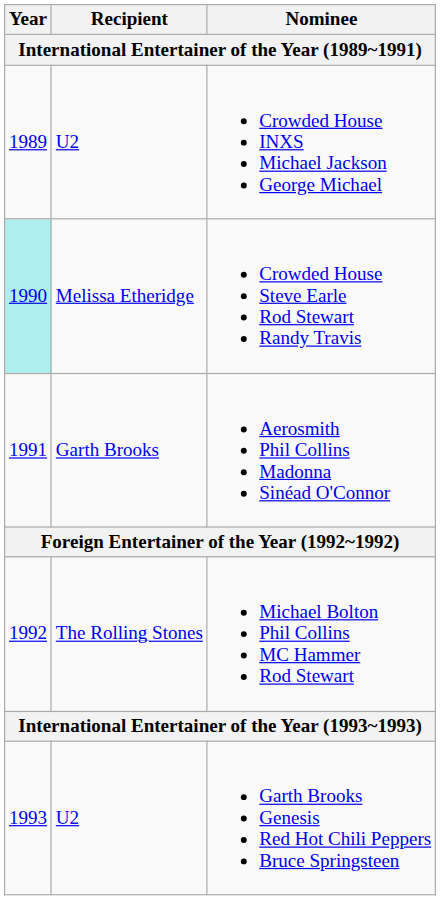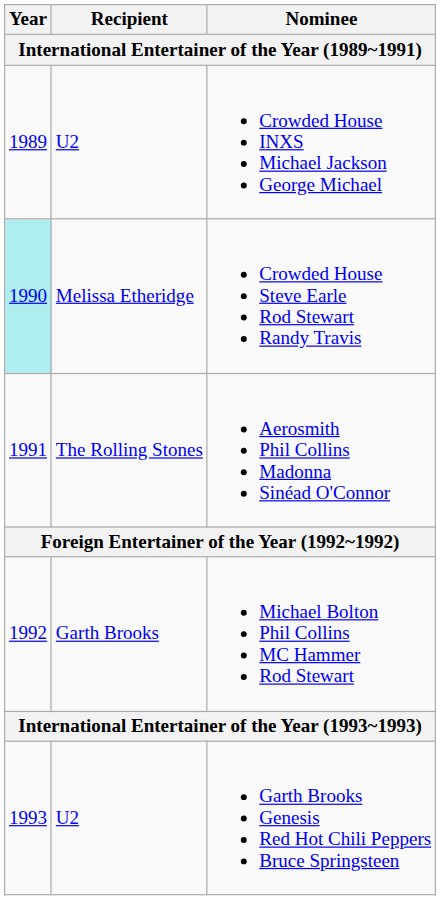 <table class="wikitable">
 <tr>
 <th>Year</th>
 <th>Recipient</th>
 <th>Nominee</th>
 </tr>
 <tr>
 <th colspan="3">International Entertainer of the Year (1989~1991)</th>
 </tr>
 <tr>
 <td><a href='#'>1989</a></td>
 <td><a href='#'>U2</a></td>
 <td><br><ul><li><a href='#'>Crowded House</a></li><li><a href='#'>INXS</a></li><li><a href='#'>Michael Jackson</a></li><li><a href='#'>George Michael</a></li></ul></td>
 </tr>
 <tr>
 <td style="background: paleturquoise;"><a href='#'>1990</a></td>
 <td><a href='#'>Melissa Etheridge</a></td>
 <td><br><ul><li><a href='#'>Crowded House</a></li><li><a href='#'>Steve Earle</a></li><li><a href='#'>Rod Stewart</a></li><li><a href='#'>Randy Travis</a></li></ul></td>
 </tr>
 <tr>
 <td><a href='#'>1991</a></td>
-<td><a href='#'>Garth Brooks</a></td>
+<td><a href='#'>The Rolling Stones</a></td>
 <td><br><ul><li><a href='#'>Aerosmith</a></li><li><a href='#'>Phil Collins</a></li><li><a href='#'>Madonna</a></li><li><a href='#'>Sinéad O'Connor</a></li></ul></td>
 </tr>
 <tr>
 <th colspan="3">Foreign Entertainer of the Year (1992~1992)</th>
 </tr>
 <tr>
 <td><a href='#'>1992</a></td>
-<td><a href='#'>The Rolling Stones</a></td>
+<td><a href='#'>Garth Brooks</a></td>
 <td><br><ul><li><a href='#'>Michael Bolton</a></li><li><a href='#'>Phil Collins</a></li><li><a href='#'>MC Hammer</a></li><li><a href='#'>Rod Stewart</a></li></ul></td>
 </tr>
 <tr>
 <th colspan="3">International Entertainer of the Year (1993~1993)</th>
 </tr>
 <tr>
 <td><a href='#'>1993</a></td>
 <td><a href='#'>U2</a></td>
 <td><br><ul><li><a href='#'>Garth Brooks</a></li><li><a href='#'>Genesis</a></li><li><a href='#'>Red Hot Chili Peppers</a></li><li><a href='#'>Bruce Springsteen</a></li></ul></td>
 </tr>
 </table>
